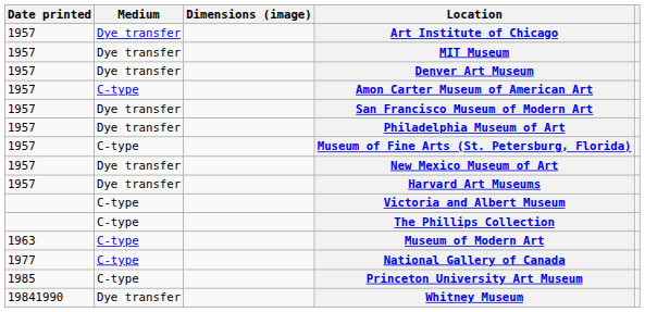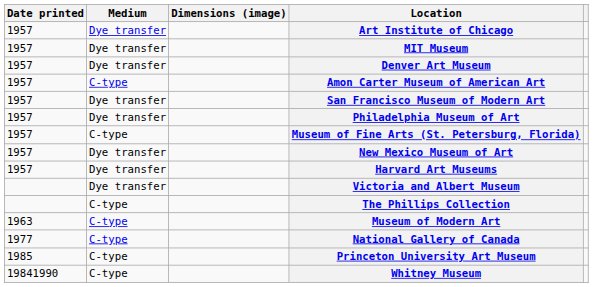 <table class="wikitable sortable">
 <tr>
 <th scope="col">Date printed</th>
 <th scope="col">Medium</th>
 <th scope="col">Dimensions (image)</th>
 <th scope="col">Location</th>
 <th scope="col" class="unsortable"></th>
 </tr>
 <tr>
 <td>1957</td>
 <td><a href='#'>Dye transfer</a></td>
 <td></td>
 <th scope="row"><a href='#'>Art Institute of Chicago</a></th>
 <td></td>
 </tr>
 <tr>
 <td>1957</td>
 <td>Dye transfer</td>
 <td></td>
 <th><a href='#'>MIT Museum</a></th>
 <td></td>
 </tr>
 <tr>
 <td>1957</td>
 <td>Dye transfer</td>
 <td></td>
 <th scope="row"><a href='#'>Denver Art Museum</a></th>
 <td></td>
 </tr>
 <tr>
 <td>1957</td>
 <td><a href='#'>C-type</a></td>
 <td></td>
 <th scope="row"><a href='#'>Amon Carter Museum of American Art</a></th>
 <td></td>
 </tr>
 <tr>
 <td>1957</td>
 <td>Dye transfer</td>
 <td></td>
 <th scope="row"><a href='#'>San Francisco Museum of Modern Art</a></th>
 <td></td>
 </tr>
 <tr>
 <td>1957</td>
 <td>Dye transfer</td>
 <td></td>
 <th scope="row"><a href='#'>Philadelphia Museum of Art</a></th>
 <td></td>
 </tr>
 <tr>
 <td>1957</td>
 <td>C-type</td>
 <td></td>
 <th scope="row"><a href='#'>Museum of Fine Arts (St. Petersburg, Florida)</a></th>
 <td></td>
 </tr>
 <tr>
 <td>1957</td>
 <td>Dye transfer</td>
 <td></td>
 <th scope="row"><a href='#'>New Mexico Museum of Art</a></th>
 <td></td>
 </tr>
 <tr>
 <td>1957</td>
 <td>Dye transfer</td>
 <td></td>
 <th scope="row"><a href='#'>Harvard Art Museums</a></th>
 <td></td>
 </tr>
 <tr>
 <td></td>
-<td>C-type</td>
+<td>Dye transfer</td>
 <td></td>
 <th scope="row"><a href='#'>Victoria and Albert Museum</a></th>
 <td></td>
 </tr>
 <tr>
 <td></td>
 <td>C-type</td>
 <td></td>
 <th scope="row"><a href='#'>The Phillips Collection</a></th>
 <td></td>
 </tr>
 <tr>
 <td>1963</td>
 <td><a href='#'>C-type</a></td>
 <td></td>
 <th scope="row"><a href='#'>Museum of Modern Art</a></th>
 <td></td>
 </tr>
 <tr>
 <td>1977</td>
 <td><a href='#'>C-type</a></td>
 <td></td>
 <th scope="row"><a href='#'>National Gallery of Canada</a></th>
 <td></td>
 </tr>
 <tr>
 <td>1985</td>
 <td>C-type</td>
 <td></td>
 <th scope="row"><a href='#'>Princeton University Art Museum</a></th>
 <td></td>
 </tr>
 <tr>
 <td>19841990</td>
-<td>Dye transfer</td>
+<td>C-type</td>
 <td></td>
 <th scope="row"><a href='#'>Whitney Museum</a></th>
 <td></td>
 </tr>
 </table>
